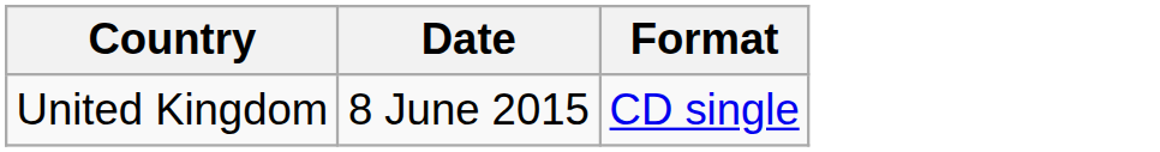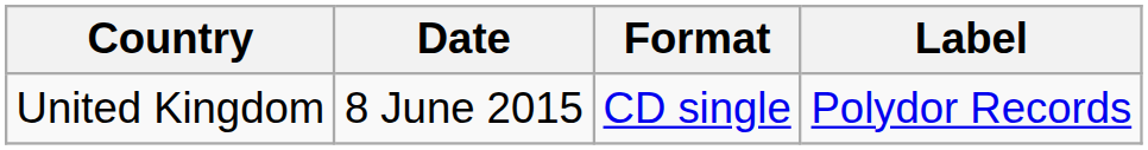 <table class="wikitable sortable">
 <tr>
 <th>Country</th>
 <th>Date</th>
 <th>Format</th>
+<th>Label</th>
 </tr>
 <tr>
 <td>United Kingdom</td>
 <td>8 June 2015</td>
 <td><a href='#'>CD single</a></td>
+<td><a href='#'>Polydor Records</a></td>
 </tr>
 </table>
